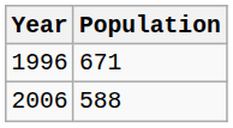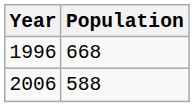 <table class="wikitable">
 <tr>
 <th>Year</th>
 <th>Population</th>
 </tr>
 <tr>
 <td>1996</td>
-<td>671</td>
+<td>668</td>
 </tr>
 <tr>
 <td>2006</td>
 <td>588</td>
 </tr>
 </table>
